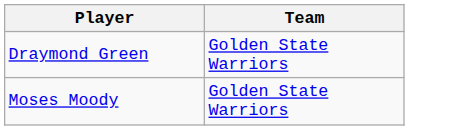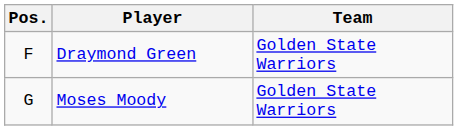 <table class="wikitable">
 <tr>
+<th>Pos.</th>
 <th style="width:150px;">Player</th>
 <th width=150>Team</th>
 </tr>
 <tr>
+<td style="text-align:center;">F</td>
 <td><a href='#'>Draymond Green</a></td>
 <td><a href='#'>Golden State Warriors</a></td>
 </tr>
 <tr>
+<td style="text-align:center;">G</td>
 <td><a href='#'>Moses Moody</a></td>
 <td><a href='#'>Golden State Warriors</a></td>
 </tr>
 </table>
